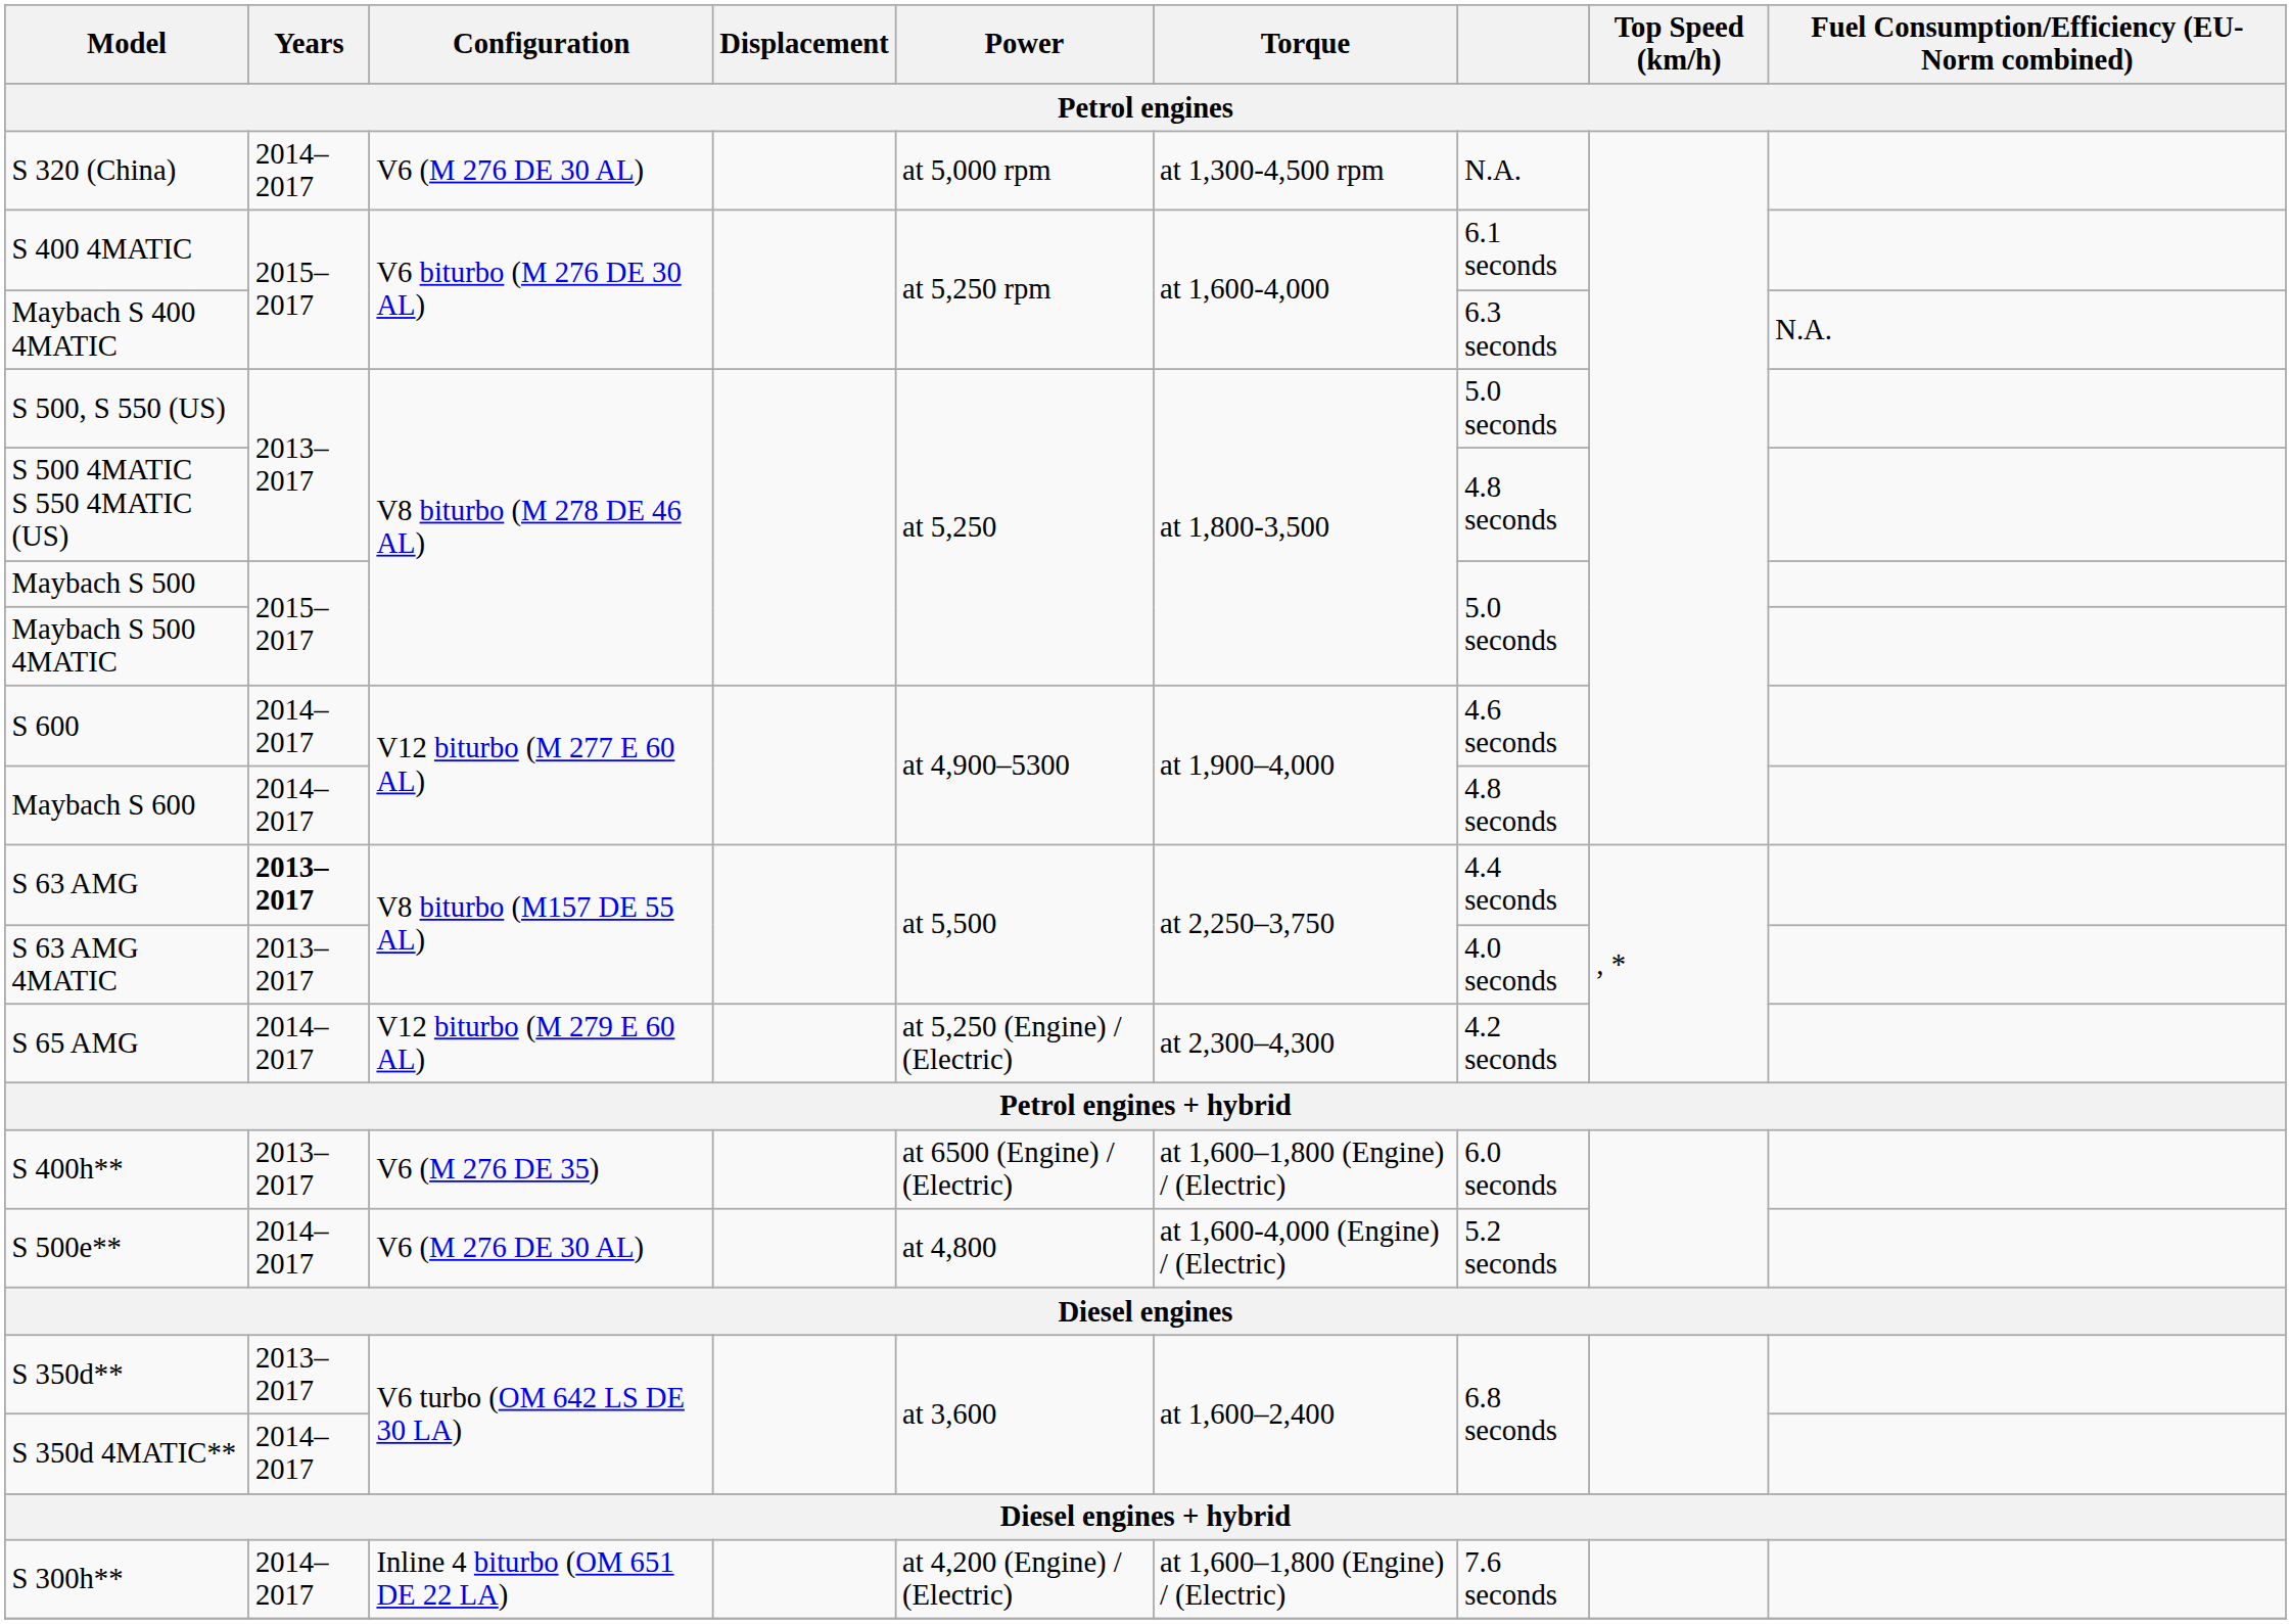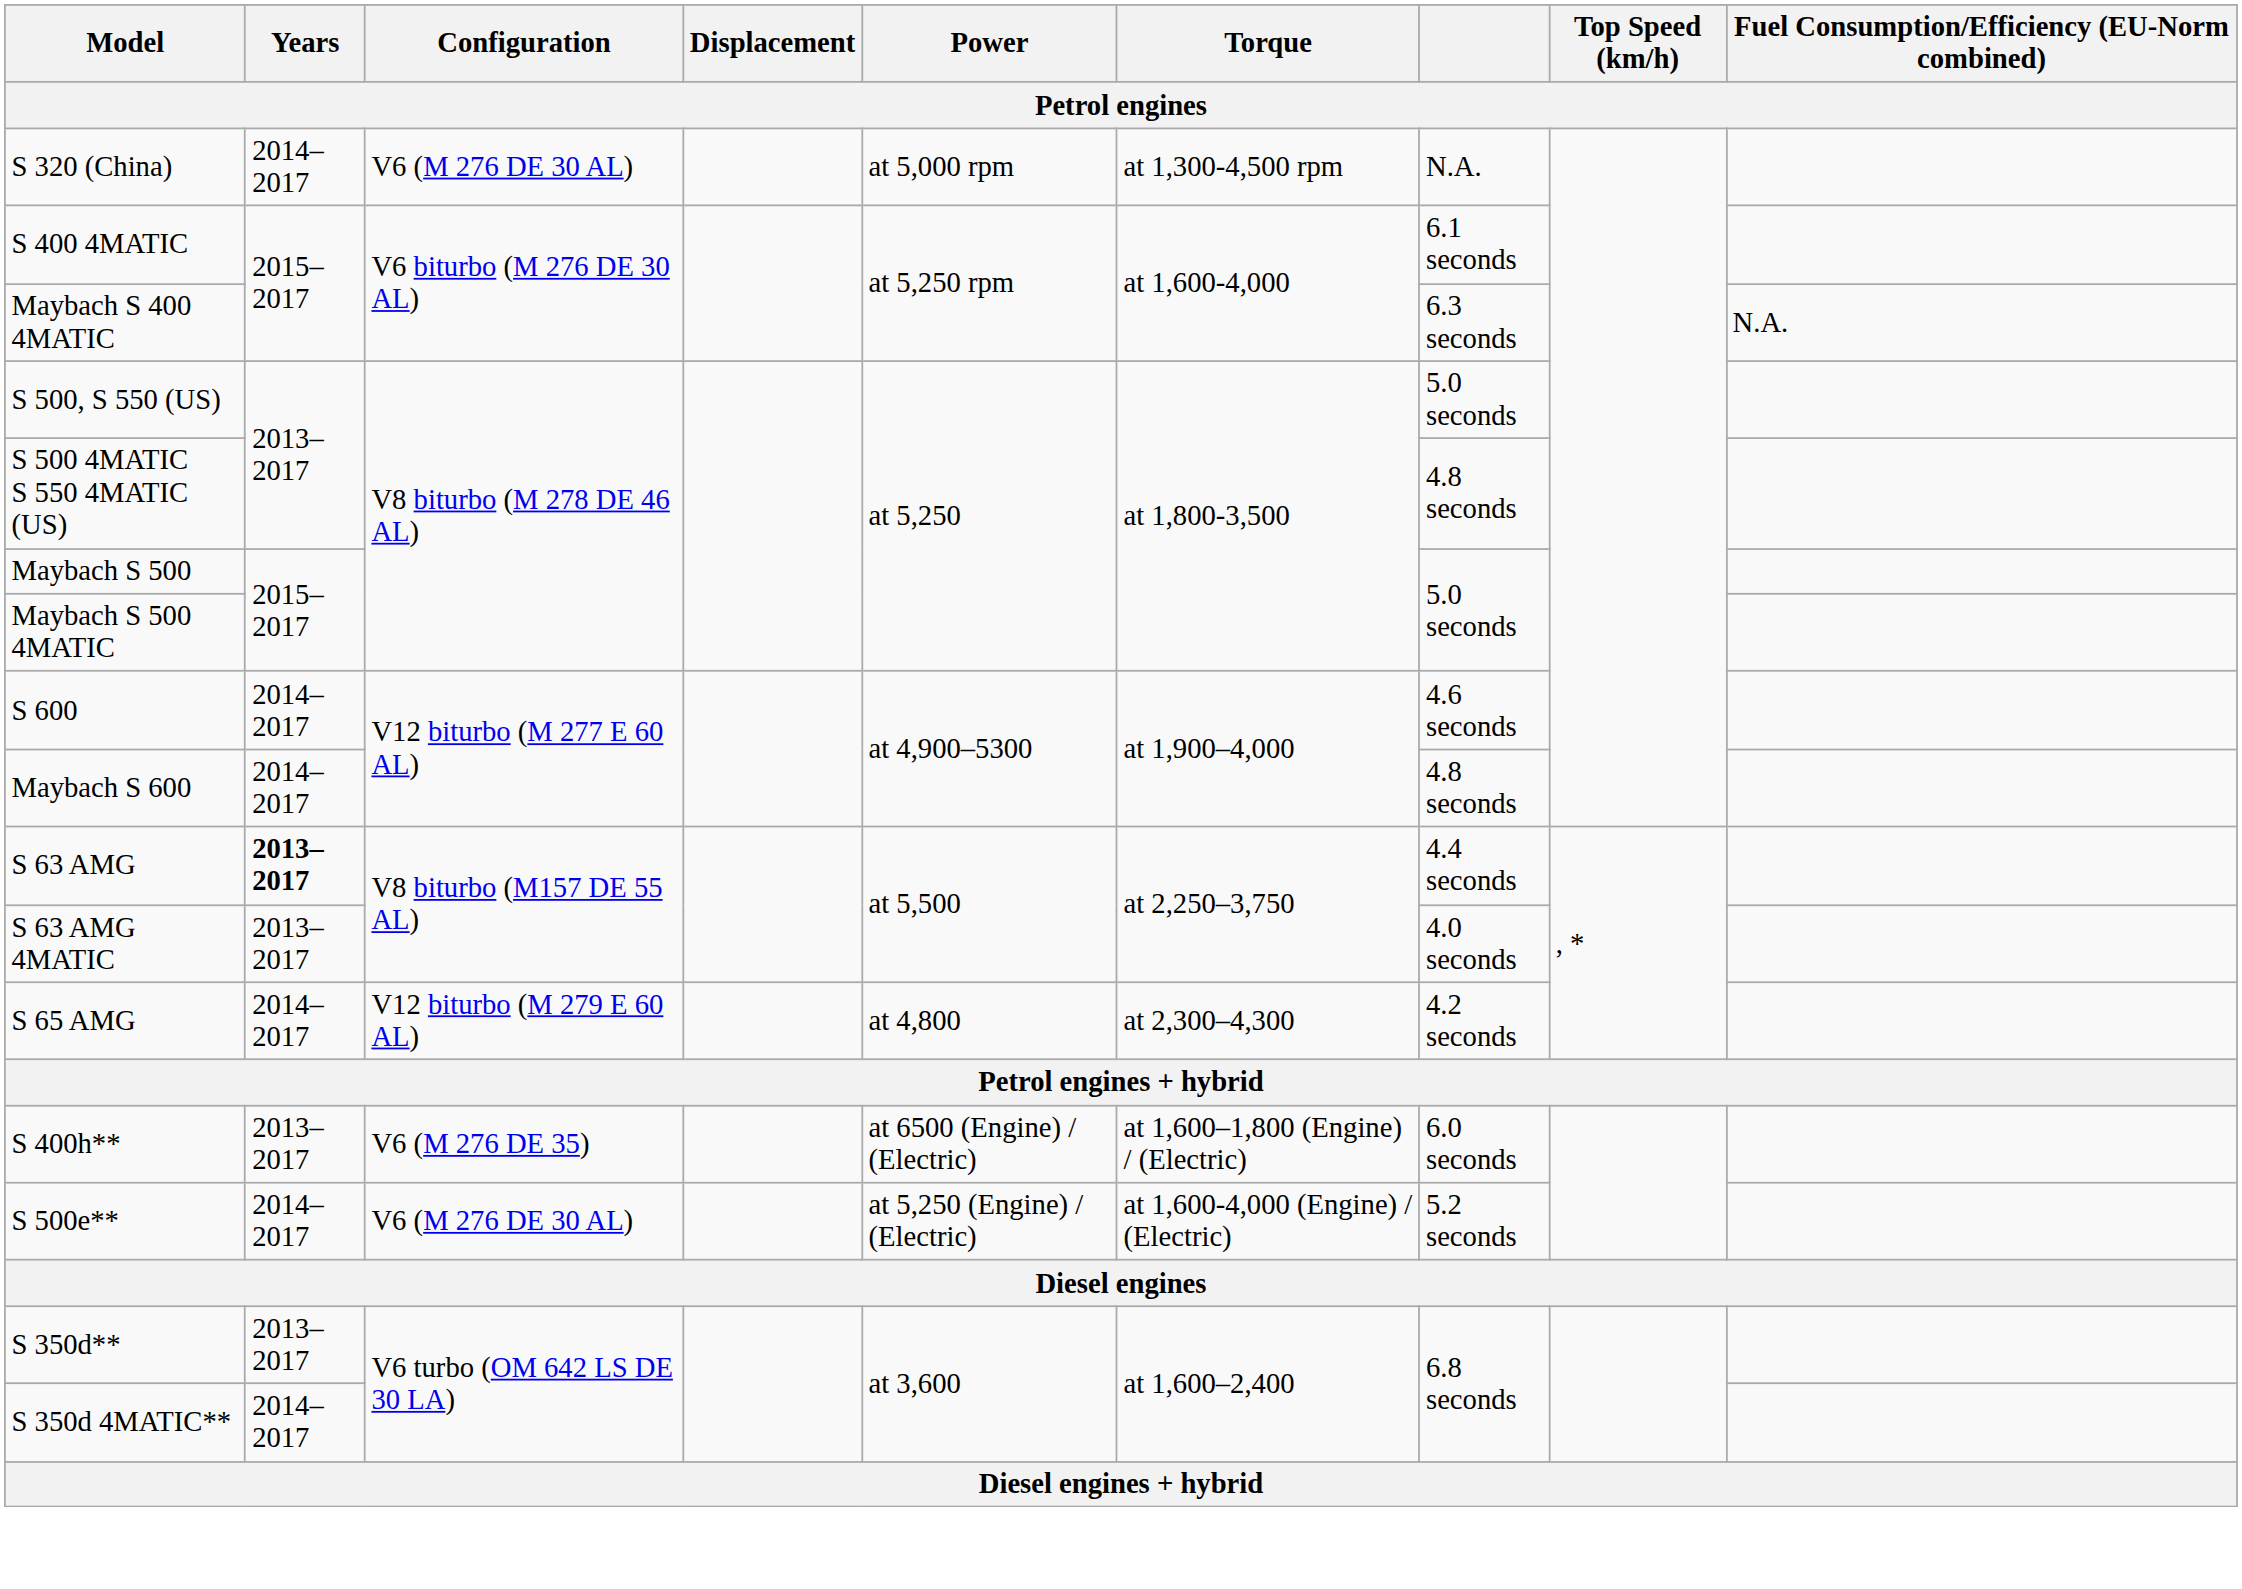 <table class="wikitable">
 <tr>
 <th>Model</th>
 <th>Years</th>
 <th>Configuration</th>
 <th>Displacement</th>
 <th>Power</th>
 <th>Torque</th>
 <th></th>
 <th>Top Speed (km/h)</th>
 <th>Fuel Consumption/Efficiency (EU-Norm combined)</th>
 </tr>
 <tr>
 <th colspan="9" style="text-align:center">Petrol engines</th>
 </tr>
 <tr>
 <td>S 320 (China)</td>
 <td>2014–2017</td>
 <td>V6 (<a href='#'>M 276 DE 30 AL</a>)</td>
 <td></td>
 <td> at 5,000 rpm</td>
 <td> at 1,300-4,500 rpm</td>
 <td>N.A.</td>
 <td rowspan="9"></td>
 <td></td>
 </tr>
 <tr>
 <td>S 400 4MATIC</td>
 <td rowspan="2">2015–2017</td>
 <td rowspan="2">V6 <a href='#'>biturbo</a> (<a href='#'>M 276 DE 30 AL</a>)</td>
 <td rowspan="2"></td>
 <td rowspan="2"> at 5,250 rpm</td>
 <td rowspan="2"> at 1,600-4,000</td>
 <td>6.1 seconds</td>
 <td></td>
 </tr>
 <tr>
 <td>Maybach S 400 4MATIC</td>
 <td>6.3 seconds</td>
 <td>N.A.</td>
 </tr>
 <tr>
 <td>S 500, S 550 (US)</td>
 <td rowspan="2">2013–2017</td>
 <td rowspan="4">V8 <a href='#'>biturbo</a> (<a href='#'>M 278 DE 46 AL</a>)</td>
 <td rowspan="4"></td>
 <td rowspan="4"> at 5,250</td>
 <td rowspan="4"> at 1,800-3,500</td>
 <td>5.0 seconds</td>
 <td></td>
 </tr>
 <tr>
 <td>S 500 4MATIC<br>S 550 4MATIC (US)</td>
 <td>4.8 seconds</td>
 <td></td>
 </tr>
 <tr>
 <td>Maybach S 500</td>
 <td rowspan="2">2015–2017</td>
 <td rowspan="2">5.0 seconds</td>
 <td></td>
 </tr>
 <tr>
 <td>Maybach S 500 4MATIC</td>
 <td></td>
 </tr>
 <tr>
 <td>S 600</td>
 <td>2014–2017</td>
 <td rowspan="2">V12 <a href='#'>biturbo</a> (<a href='#'>M 277 E 60 AL</a>)</td>
 <td rowspan="2"></td>
 <td rowspan="2"> at 4,900–5300</td>
 <td rowspan="2"> at 1,900–4,000</td>
 <td>4.6 seconds</td>
 <td></td>
 </tr>
 <tr>
 <td>Maybach S 600</td>
 <td>2014–2017</td>
 <td>4.8 seconds</td>
 <td></td>
 </tr>
 <tr>
 <td>S 63 AMG</td>
 <td><strong>2013–2017</strong></td>
 <td rowspan="2">V8 <a href='#'>biturbo</a> (<a href='#'>M157 DE 55 AL</a>)</td>
 <td rowspan="2"></td>
 <td rowspan="2"> at 5,500</td>
 <td rowspan="2"> at 2,250–3,750</td>
 <td>4.4 seconds</td>
 <td rowspan="3">, *</td>
 <td></td>
 </tr>
 <tr>
 <td>S 63 AMG 4MATIC</td>
 <td>2013–2017</td>
 <td>4.0 seconds</td>
 <td></td>
 </tr>
 <tr>
 <td>S 65 AMG</td>
 <td>2014–2017</td>
 <td>V12 <a href='#'>biturbo</a> (<a href='#'>M 279 E 60 AL</a>)</td>
 <td></td>
-<td> at 5,250 (Engine) /  (Electric)</td>
+<td> at 4,800</td>
 <td> at 2,300–4,300</td>
 <td>4.2 seconds</td>
 <td></td>
 </tr>
 <tr>
 <th colspan="9" style="text-align:center">Petrol engines + hybrid</th>
 </tr>
 <tr>
 <td>S 400h**</td>
 <td>2013–2017</td>
 <td>V6 (<a href='#'>M 276 DE 35</a>)</td>
 <td></td>
 <td> at 6500 (Engine) /  (Electric)</td>
 <td> at 1,600–1,800 (Engine) /  (Electric)</td>
 <td>6.0 seconds</td>
 <td rowspan="2"></td>
 <td></td>
 </tr>
 <tr>
 <td>S 500e**</td>
 <td>2014–2017</td>
 <td>V6 (<a href='#'>M 276 DE 30 AL</a>)</td>
 <td></td>
-<td> at 4,800</td>
+<td> at 5,250 (Engine) /  (Electric)</td>
 <td> at 1,600-4,000 (Engine) /  (Electric)</td>
 <td>5.2 seconds</td>
 <td></td>
 </tr>
 <tr>
 <th colspan="9" style="text-align:center">Diesel engines</th>
 </tr>
 <tr>
 <td>S 350d**</td>
 <td>2013–2017</td>
 <td rowspan="2">V6 turbo (<a href='#'>OM 642 LS DE 30 LA</a>)</td>
 <td rowspan="2"></td>
 <td rowspan="2"> at 3,600</td>
 <td rowspan="2"> at 1,600–2,400</td>
 <td rowspan="2">6.8 seconds</td>
 <td rowspan="2"></td>
 <td></td>
 </tr>
 <tr>
 <td>S 350d 4MATIC**</td>
 <td>2014–2017</td>
 <td></td>
 </tr>
 <tr>
 <th colspan="9" style="text-align:center">Diesel engines + hybrid</th>
 </tr>
 <tr>
-<td>S 300h**</td>
-<td>2014–2017</td>
-<td>Inline 4 <a href='#'>biturbo</a> (<a href='#'>OM 651 DE 22 LA</a>)</td>
-<td></td>
-<td> at 4,200 (Engine) /  (Electric)</td>
-<td> at 1,600–1,800 (Engine) /  (Electric)</td>
-<td>7.6 seconds</td>
-<td></td>
-<td></td>
-</tr>
-<tr>
 </tr>
 </table>
